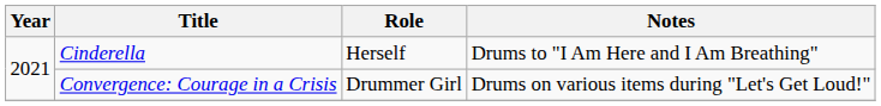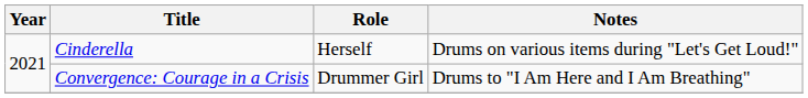 <table class="wikitable sortable">
 <tr>
 <th>Year</th>
 <th>Title</th>
 <th>Role</th>
 <th class="unsortable">Notes</th>
 </tr>
 <tr>
 <td rowspan="2">2021</td>
 <td><em><a href='#'>Cinderella</a></em></td>
 <td>Herself</td>
-<td>Drums to "I Am Here and I Am Breathing"</td>
+<td>Drums on various items during "Let's Get Loud!"</td>
 </tr>
 <tr>
 <td><em><a href='#'>Convergence: Courage in a Crisis</a></em></td>
 <td>Drummer Girl</td>
-<td>Drums on various items during "Let's Get Loud!"</td>
+<td>Drums to "I Am Here and I Am Breathing"</td>
 </tr>
 <tr>
 </tr>
 </table>
